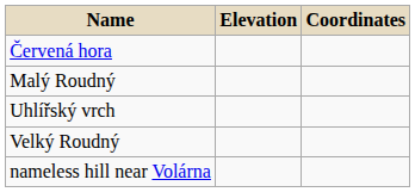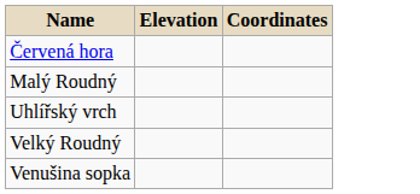 <table class="wikitable sortable">
 <tr>
 <th rowspan=1 style="background-color:#e7dcc3;">Name</th>
 <th rowspan=1 style="background-color:#e7dcc3;">Elevation</th>
 <th rowspan=1 style="background-color:#e7dcc3;">Coordinates</th>
 </tr>
 <tr>
 <td><a href='#'>Červená hora</a></td>
 <td></td>
 <td></td>
 </tr>
 <tr>
 <td>Malý Roudný</td>
 <td></td>
 <td></td>
 </tr>
 <tr>
 <td>Uhlířský vrch</td>
 <td></td>
 <td></td>
 </tr>
 <tr>
 <td>Velký Roudný</td>
 <td></td>
 <td></td>
 </tr>
 <tr>
-<td>nameless hill near <a href='#'>Volárna</a></td>
+<td>Venušina sopka</td>
 <td></td>
 <td></td>
 </tr>
 </table>
